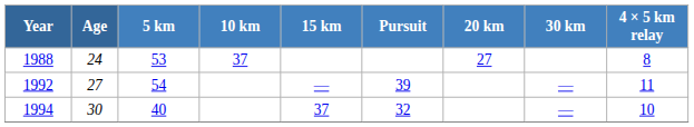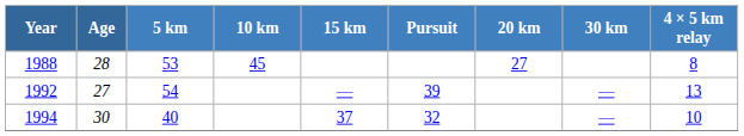 <table class="wikitable" style="font-size:95%; text-align:center; border:grey solid 1px; border-collapse:collapse; background:#ffffff;">
 <tr>
 <th style="background-color:#369; color:white; width:60px;"> Year </th>
 <th style="background-color:#369; color:white; width:40px;"> Age </th>
 <th style="background-color:#4180be; color:white; width:75px;"> 5 km </th>
 <th style="background-color:#4180be; color:white; width:75px;"> 10 km </th>
 <th style="background-color:#4180be; color:white; width:75px;"> 15 km </th>
 <th style="background-color:#4180be; color:white; width:75px;"> Pursuit </th>
 <th style="background-color:#4180be; color:white; width:75px;"> 20 km </th>
 <th style="background-color:#4180be; color:white; width:75px;"> 30 km </th>
 <th style="background-color:#4180be; color:white; width:75px;"> 4 × 5 km <br> relay </th>
 </tr>
 <tr>
 <td><a href='#'>1988</a></td>
-<td><em>24</em></td>
+<td><em>28</em></td>
 <td><a href='#'>53</a></td>
-<td><a href='#'>37</a></td>
+<td><a href='#'>45</a></td>
 <td></td>
 <td></td>
 <td><a href='#'>27</a></td>
 <td></td>
 <td><a href='#'>8</a></td>
 </tr>
 <tr>
 <td><a href='#'>1992</a></td>
 <td><em>27</em></td>
 <td><a href='#'>54</a></td>
 <td></td>
 <td><a href='#'>—</a></td>
 <td><a href='#'>39</a></td>
 <td></td>
 <td><a href='#'>—</a></td>
-<td><a href='#'>11</a></td>
+<td><a href='#'>13</a></td>
 </tr>
 <tr>
 <td><a href='#'>1994</a></td>
 <td><em>30</em></td>
 <td><a href='#'>40</a></td>
 <td></td>
 <td><a href='#'>37</a></td>
 <td><a href='#'>32</a></td>
 <td></td>
 <td><a href='#'>—</a></td>
 <td><a href='#'>10</a></td>
 </tr>
 <tr>
 </tr>
 </table>
